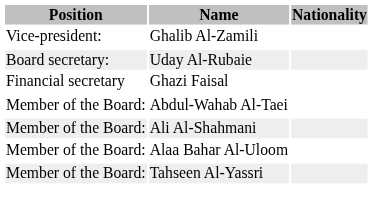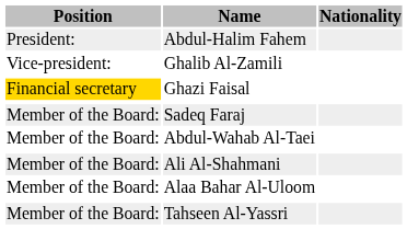 <table class="toccolours">
 <tr>
 <th bgcolor=silver>Position</th>
 <th bgcolor=silver>Name</th>
 <th bgcolor=silver>Nationality</th>
+</tr>
+<tr bgcolor=#eeeeee>
+<td>President:</td>
+<td>Abdul-Halim Fahem</td>
+<td></td>
 </tr>
 <tr>
 <td>Vice-president:</td>
 <td>Ghalib Al-Zamili</td>
 <td></td>
 </tr>
 <tr>
 </tr>
-<tr bgcolor=#eeeeee>
-<td>Board secretary:</td>
-<td>Uday Al-Rubaie</td>
-<td></td>
-</tr>
 <tr>
-<td>Financial secretary</td>
+<td style="background: gold;">Financial secretary</td>
 <td>Ghazi Faisal</td>
 <td></td>
 </tr>
 <tr>
+</tr>
+<tr bgcolor=#eeeeee>
+<td>Member of the Board:</td>
+<td>Sadeq Faraj</td>
+<td></td>
 </tr>
 <tr>
 <td>Member of the Board:</td>
 <td>Abdul-Wahab Al-Taei</td>
 <td></td>
 </tr>
 <tr>
 </tr>
 <tr bgcolor=#eeeeee>
 <td>Member of the Board:</td>
 <td>Ali Al-Shahmani</td>
 <td></td>
 </tr>
 <tr>
 <td>Member of the Board:</td>
 <td>Alaa Bahar Al-Uloom</td>
 <td></td>
 </tr>
 <tr>
 </tr>
 <tr bgcolor=#eeeeee>
 <td>Member of the Board:</td>
 <td>Tahseen Al-Yassri</td>
 <td></td>
 </tr>
 <tr>
 </tr>
 </table>
